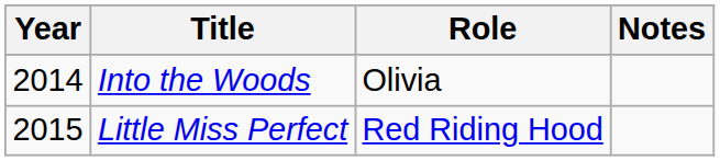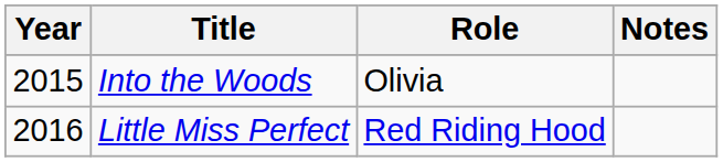 <table class="wikitable">
 <tr>
 <th>Year</th>
 <th>Title</th>
 <th>Role</th>
 <th>Notes</th>
 </tr>
 <tr>
-<td rowspan="1">2014</td>
+<td rowspan="1">2015</td>
 <td><em><a href='#'>Into the Woods</a></em></td>
 <td>Olivia</td>
 <td></td>
 </tr>
 <tr>
-<td rowspan="1">2015</td>
+<td rowspan="1">2016</td>
 <td><em><a href='#'>Little Miss Perfect</a></em></td>
 <td><a href='#'>Red Riding Hood</a></td>
 <td></td>
 </tr>
 </table>
